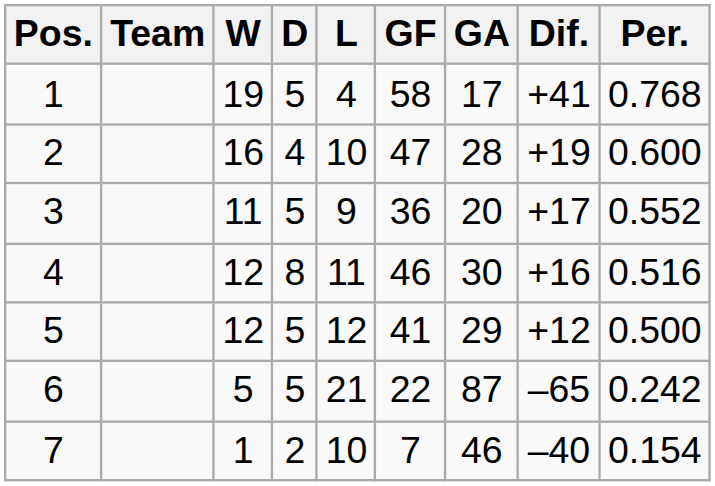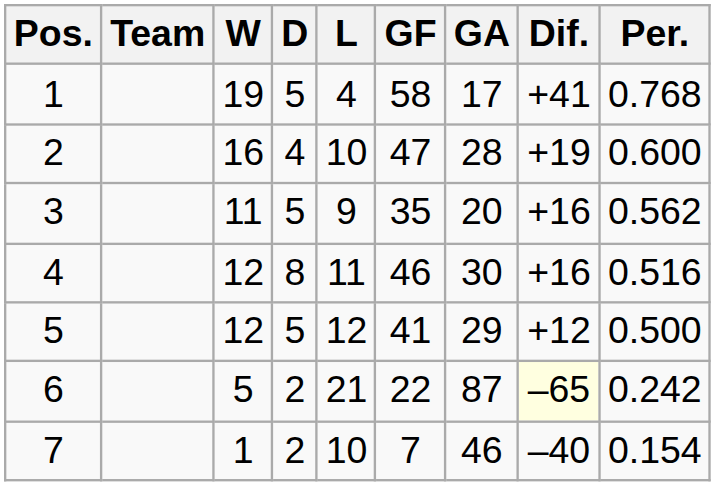 <table class="wikitable">
 <tr>
 <th>Pos.</th>
 <th>Team</th>
 <th>W</th>
 <th>D</th>
 <th>L</th>
 <th>GF</th>
 <th>GA</th>
 <th>Dif.</th>
 <th>Per.</th>
 </tr>
 <tr align=center>
 <td>1</td>
 <td align=left></td>
 <td>19</td>
 <td>5</td>
 <td>4</td>
 <td>58</td>
 <td>17</td>
 <td>+41</td>
 <td>0.768</td>
 </tr>
 <tr align=center>
 <td>2</td>
 <td align=left></td>
 <td>16</td>
 <td>4</td>
 <td>10</td>
 <td>47</td>
 <td>28</td>
 <td>+19</td>
 <td>0.600</td>
 </tr>
 <tr align=center>
 <td>3</td>
 <td align=left></td>
 <td>11</td>
 <td>5</td>
 <td>9</td>
-<td>36</td>
+<td>35</td>
 <td>20</td>
-<td>+17</td>
-<td>0.552</td>
+<td>+16</td>
+<td>0.562</td>
 </tr>
 <tr align=center>
 <td>4</td>
 <td align=left></td>
 <td>12</td>
 <td>8</td>
 <td>11</td>
 <td>46</td>
 <td>30</td>
 <td>+16</td>
 <td>0.516</td>
 </tr>
 <tr align=center>
 <td>5</td>
 <td align=left></td>
 <td>12</td>
 <td>5</td>
 <td>12</td>
 <td>41</td>
 <td>29</td>
 <td>+12</td>
 <td>0.500</td>
 </tr>
 <tr align=center>
 <td>6</td>
 <td align=left></td>
 <td>5</td>
-<td>5</td>
+<td>2</td>
 <td>21</td>
 <td>22</td>
 <td>87</td>
-<td>–65</td>
+<td style="background: lightyellow;">–65</td>
 <td>0.242</td>
 </tr>
 <tr align=center>
 <td>7</td>
 <td align=left></td>
 <td>1</td>
 <td>2</td>
 <td>10</td>
 <td>7</td>
 <td>46</td>
 <td>–40</td>
 <td>0.154</td>
 </tr>
 </table>
